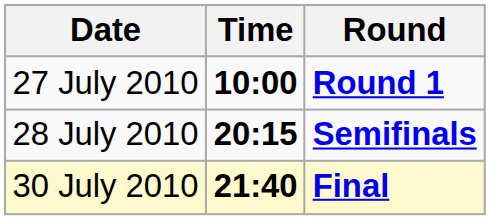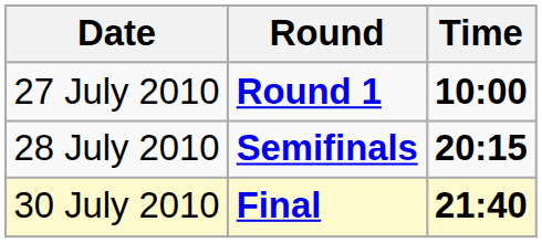 <table class="wikitable">
 <tr>
 <th>Date</th>
+<th>Round</th>
 <th>Time</th>
-<th>Round</th>
 </tr>
 <tr>
 <td>27 July 2010</td>
+<td><strong><a href='#'>Round 1</a></strong></td>
 <td><strong>10:00</strong></td>
-<td><strong><a href='#'>Round 1</a></strong></td>
 </tr>
 <tr>
 <td>28 July 2010</td>
+<td><strong><a href='#'>Semifinals</a></strong></td>
 <td><strong>20:15</strong></td>
-<td><strong><a href='#'>Semifinals</a></strong></td>
 </tr>
 <tr style=background:lemonchiffon>
 <td>30 July 2010</td>
+<td><strong><a href='#'>Final</a></strong></td>
 <td><strong>21:40</strong></td>
-<td><strong><a href='#'>Final</a></strong></td>
 </tr>
 </table>
